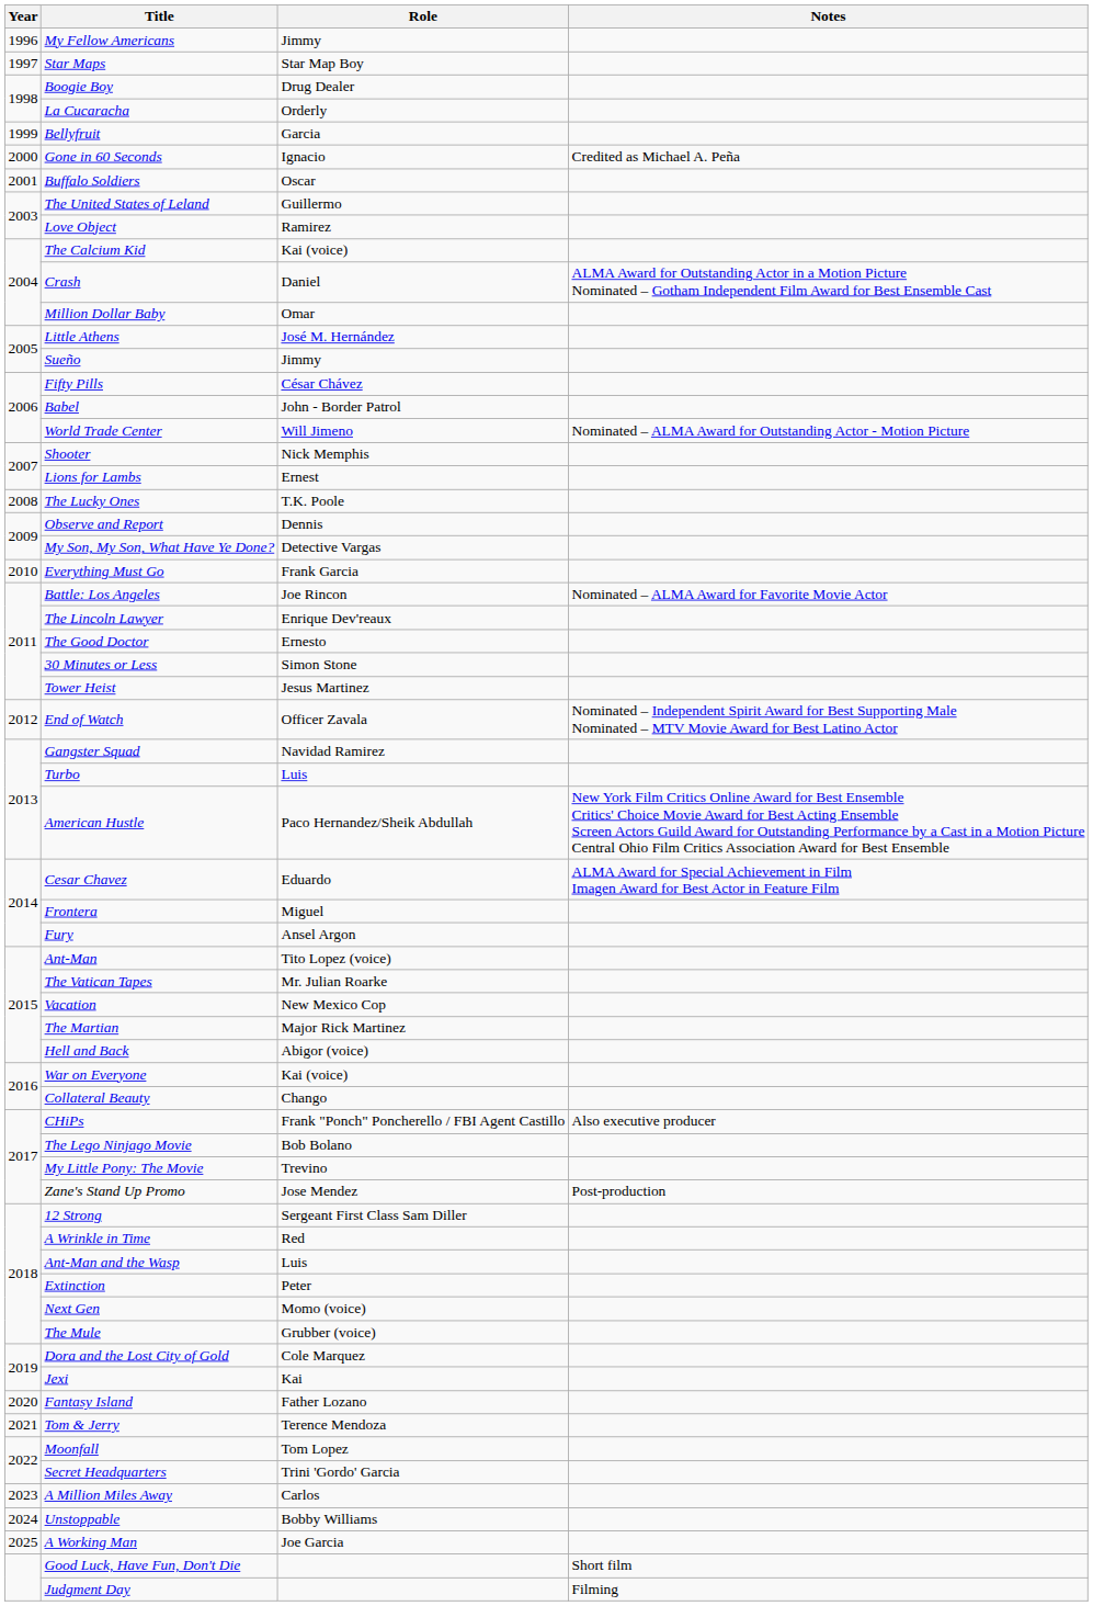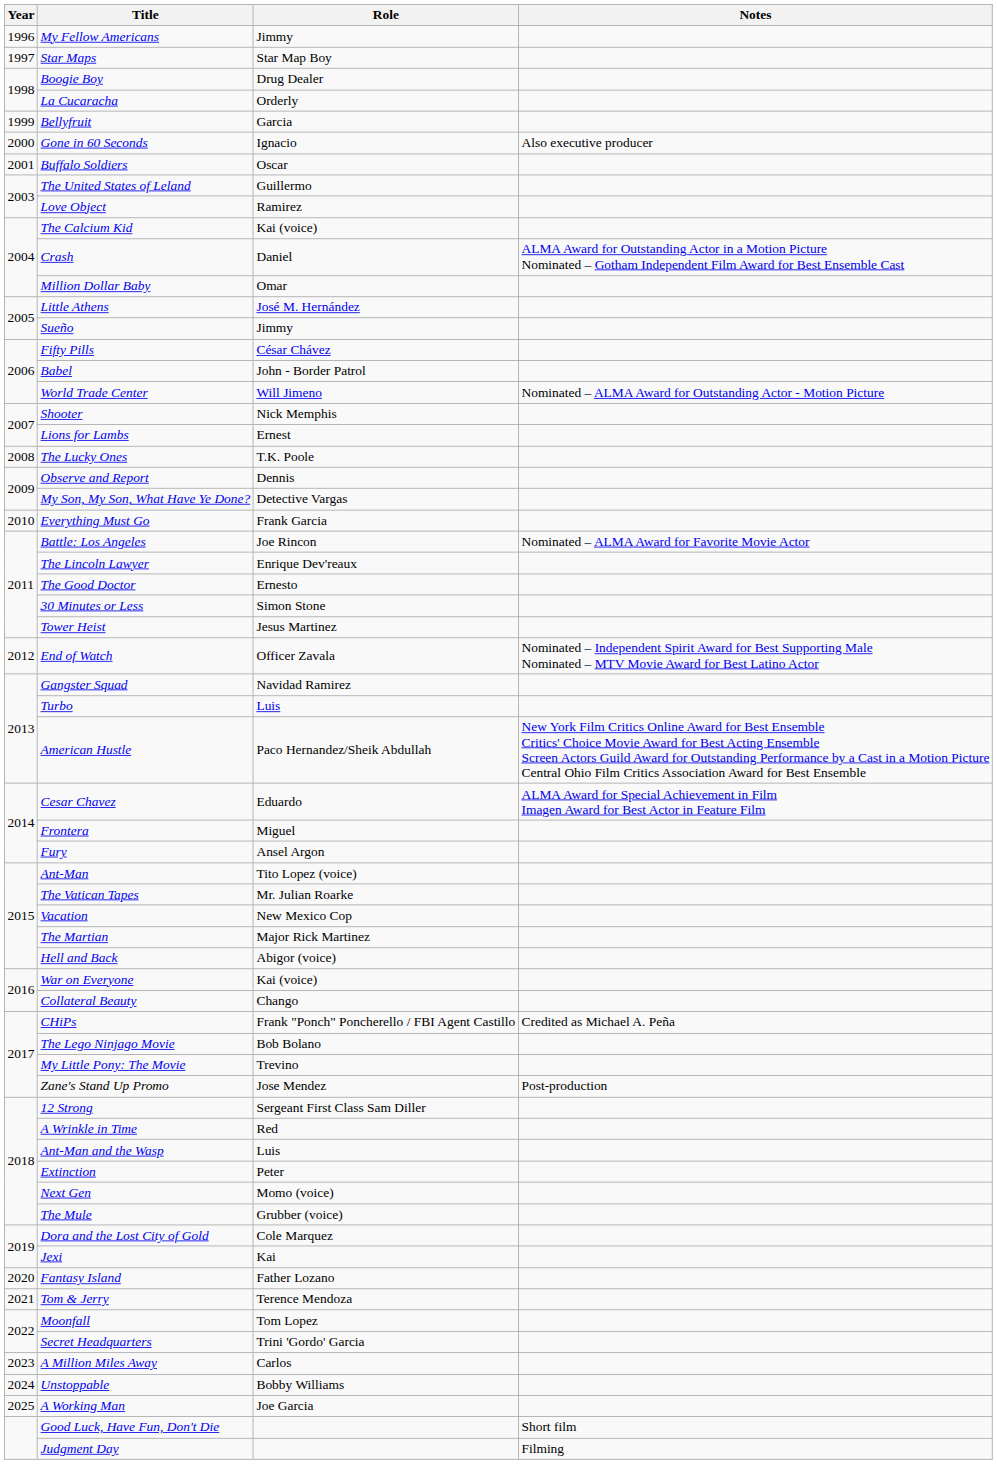 <table class="wikitable sortable">
 <tr>
 <th>Year</th>
 <th>Title</th>
 <th>Role</th>
 <th>Notes</th>
 </tr>
 <tr>
 <td>1996</td>
 <td><em><a href='#'>My Fellow Americans</a></em></td>
 <td>Jimmy</td>
 <td></td>
 </tr>
 <tr>
 <td>1997</td>
 <td><em><a href='#'>Star Maps</a></em></td>
 <td>Star Map Boy</td>
 <td></td>
 </tr>
 <tr>
 <td rowspan="2">1998</td>
 <td><em><a href='#'>Boogie Boy</a></em></td>
 <td>Drug Dealer</td>
 <td></td>
 </tr>
 <tr>
 <td><em><a href='#'>La Cucaracha</a></em></td>
 <td>Orderly</td>
 <td></td>
 </tr>
 <tr>
 <td>1999</td>
 <td><em><a href='#'>Bellyfruit</a></em></td>
 <td>Garcia</td>
 <td></td>
 </tr>
 <tr>
 <td>2000</td>
 <td><em><a href='#'>Gone in 60 Seconds</a></em></td>
 <td>Ignacio</td>
-<td>Credited as Michael A. Peña</td>
+<td>Also executive producer</td>
 </tr>
 <tr>
 <td>2001</td>
 <td><em><a href='#'>Buffalo Soldiers</a></em></td>
 <td>Oscar</td>
 <td></td>
 </tr>
 <tr>
 <td rowspan="2">2003</td>
 <td><em><a href='#'>The United States of Leland</a></em></td>
 <td>Guillermo</td>
 <td></td>
 </tr>
 <tr>
 <td><em><a href='#'>Love Object</a></em></td>
 <td>Ramirez</td>
 <td></td>
 </tr>
 <tr>
 <td rowspan="3">2004</td>
 <td><em><a href='#'>The Calcium Kid</a></em></td>
 <td>Kai (voice)</td>
 <td></td>
 </tr>
 <tr>
 <td><em><a href='#'>Crash</a></em></td>
 <td>Daniel</td>
 <td><a href='#'>ALMA Award for Outstanding Actor in a Motion Picture</a><br>Nominated – <a href='#'>Gotham Independent Film Award for Best Ensemble Cast</a></td>
 </tr>
 <tr>
 <td><em><a href='#'>Million Dollar Baby</a></em></td>
 <td>Omar</td>
 <td></td>
 </tr>
 <tr>
 <td rowspan="2">2005</td>
 <td><em><a href='#'>Little Athens</a></em></td>
 <td><a href='#'>José M. Hernández</a></td>
 <td></td>
 </tr>
 <tr>
 <td><em><a href='#'>Sueño</a></em></td>
 <td>Jimmy</td>
 <td></td>
 </tr>
 <tr>
 <td rowspan="3">2006</td>
 <td><em><a href='#'>Fifty Pills</a></em></td>
 <td><a href='#'>César Chávez</a></td>
 <td></td>
 </tr>
 <tr>
 <td><em><a href='#'>Babel</a></em></td>
 <td>John - Border Patrol</td>
 <td></td>
 </tr>
 <tr>
 <td><em><a href='#'>World Trade Center</a></em></td>
 <td><a href='#'>Will Jimeno</a></td>
 <td>Nominated – <a href='#'>ALMA Award for Outstanding Actor - Motion Picture</a></td>
 </tr>
 <tr>
 <td rowspan="2">2007</td>
 <td><em><a href='#'>Shooter</a></em></td>
 <td>Nick Memphis</td>
 <td></td>
 </tr>
 <tr>
 <td><em><a href='#'>Lions for Lambs</a></em></td>
 <td>Ernest</td>
 <td></td>
 </tr>
 <tr>
 <td>2008</td>
 <td><em><a href='#'>The Lucky Ones</a></em></td>
 <td>T.K. Poole</td>
 <td></td>
 </tr>
 <tr>
 <td rowspan="2">2009</td>
 <td><em><a href='#'>Observe and Report</a></em></td>
 <td>Dennis</td>
 <td></td>
 </tr>
 <tr>
 <td><em><a href='#'>My Son, My Son, What Have Ye Done?</a></em></td>
 <td>Detective Vargas</td>
 <td></td>
 </tr>
 <tr>
 <td>2010</td>
 <td><em><a href='#'>Everything Must Go</a></em></td>
 <td>Frank Garcia</td>
 <td></td>
 </tr>
 <tr>
 <td rowspan="5">2011</td>
 <td><em><a href='#'>Battle: Los Angeles</a></em></td>
 <td>Joe Rincon</td>
 <td>Nominated – <a href='#'>ALMA Award for Favorite Movie Actor</a></td>
 </tr>
 <tr>
 <td><em><a href='#'>The Lincoln Lawyer</a></em></td>
 <td>Enrique Dev'reaux</td>
 <td></td>
 </tr>
 <tr>
 <td><em><a href='#'>The Good Doctor</a></em></td>
 <td>Ernesto</td>
 <td></td>
 </tr>
 <tr>
 <td><em><a href='#'>30 Minutes or Less</a></em></td>
 <td>Simon Stone</td>
 <td></td>
 </tr>
 <tr>
 <td><em><a href='#'>Tower Heist</a></em></td>
 <td>Jesus Martinez</td>
 <td></td>
 </tr>
 <tr>
 <td>2012</td>
 <td><em><a href='#'>End of Watch</a></em></td>
 <td>Officer Zavala</td>
 <td>Nominated – <a href='#'>Independent Spirit Award for Best Supporting Male</a><br>Nominated – <a href='#'>MTV Movie Award for Best Latino Actor</a></td>
 </tr>
 <tr>
 <td rowspan="3">2013</td>
 <td><em><a href='#'>Gangster Squad</a></em></td>
 <td>Navidad Ramirez</td>
 <td></td>
 </tr>
 <tr>
 <td><em><a href='#'>Turbo</a></em></td>
 <td><a href='#'>Luis</a></td>
 <td></td>
 </tr>
 <tr>
 <td><em><a href='#'>American Hustle</a></em></td>
 <td>Paco Hernandez/Sheik Abdullah</td>
 <td><a href='#'>New York Film Critics Online Award for Best Ensemble</a><br><a href='#'>Critics' Choice Movie Award for Best Acting Ensemble</a><br><a href='#'>Screen Actors Guild Award for Outstanding Performance by a Cast in a Motion Picture</a><br>Central Ohio Film Critics Association Award for Best Ensemble</td>
 </tr>
 <tr>
 <td rowspan="3">2014</td>
 <td><em><a href='#'>Cesar Chavez</a></em></td>
 <td>Eduardo</td>
 <td><a href='#'>ALMA Award for Special Achievement in Film</a><br><a href='#'>Imagen Award for Best Actor in Feature Film</a></td>
 </tr>
 <tr>
 <td><em><a href='#'>Frontera</a></em></td>
 <td>Miguel</td>
 <td></td>
 </tr>
 <tr>
 <td><em><a href='#'>Fury</a></em></td>
 <td>Ansel Argon</td>
 <td></td>
 </tr>
 <tr>
 <td rowspan="5">2015</td>
 <td><em><a href='#'>Ant-Man</a></em></td>
 <td>Tito Lopez (voice)</td>
 <td></td>
 </tr>
 <tr>
 <td><em><a href='#'>The Vatican Tapes</a></em></td>
 <td>Mr. Julian Roarke</td>
 <td></td>
 </tr>
 <tr>
 <td><em><a href='#'>Vacation</a></em></td>
 <td>New Mexico Cop</td>
 <td></td>
 </tr>
 <tr>
 <td><em><a href='#'>The Martian</a></em></td>
 <td>Major Rick Martinez</td>
 <td></td>
 </tr>
 <tr>
 <td><em><a href='#'>Hell and Back</a></em></td>
 <td>Abigor (voice)</td>
 <td></td>
 </tr>
 <tr>
 <td rowspan="2">2016</td>
 <td><em><a href='#'>War on Everyone</a></em></td>
 <td>Kai (voice)</td>
 <td></td>
 </tr>
 <tr>
 <td><em><a href='#'>Collateral Beauty</a></em></td>
 <td>Chango</td>
 <td></td>
 </tr>
 <tr>
 <td rowspan="4">2017</td>
 <td><em><a href='#'>CHiPs</a></em></td>
 <td>Frank "Ponch" Poncherello / FBI Agent Castillo</td>
-<td>Also executive producer</td>
+<td>Credited as Michael A. Peña</td>
 </tr>
 <tr>
 <td><em><a href='#'>The Lego Ninjago Movie</a></em></td>
 <td>Bob Bolano</td>
 <td></td>
 </tr>
 <tr>
 <td><em><a href='#'>My Little Pony: The Movie</a></em></td>
 <td>Trevino</td>
 <td></td>
 </tr>
 <tr>
 <td><em>Zane's Stand Up Promo</em></td>
 <td>Jose Mendez</td>
 <td>Post-production</td>
 </tr>
 <tr>
 <td rowspan="6">2018</td>
 <td><em><a href='#'>12 Strong</a></em></td>
 <td>Sergeant First Class Sam Diller</td>
 <td></td>
 </tr>
 <tr>
 <td><em><a href='#'>A Wrinkle in Time</a></em></td>
 <td>Red</td>
 <td></td>
 </tr>
 <tr>
 <td><em><a href='#'>Ant-Man and the Wasp</a></em></td>
 <td>Luis</td>
 <td></td>
 </tr>
 <tr>
 <td><em><a href='#'>Extinction</a></em></td>
 <td>Peter</td>
 <td></td>
 </tr>
 <tr>
 <td><em><a href='#'>Next Gen</a></em></td>
 <td>Momo (voice)</td>
 <td></td>
 </tr>
 <tr>
 <td><em><a href='#'>The Mule</a></em></td>
 <td>Grubber (voice)</td>
 <td></td>
 </tr>
 <tr>
 <td rowspan="2">2019</td>
 <td><em><a href='#'>Dora and the Lost City of Gold</a></em></td>
 <td>Cole Marquez</td>
 <td></td>
 </tr>
 <tr>
 <td><em><a href='#'>Jexi</a></em></td>
 <td>Kai</td>
 <td></td>
 </tr>
 <tr>
 <td>2020</td>
 <td><em><a href='#'>Fantasy Island</a></em></td>
 <td>Father Lozano</td>
 <td></td>
 </tr>
 <tr>
 <td>2021</td>
 <td><em><a href='#'>Tom & Jerry</a></em></td>
 <td>Terence Mendoza</td>
 <td></td>
 </tr>
 <tr>
 <td rowspan="2">2022</td>
 <td><em><a href='#'>Moonfall</a></em></td>
 <td>Tom Lopez</td>
 <td></td>
 </tr>
 <tr>
 <td><em><a href='#'>Secret Headquarters</a></em></td>
 <td>Trini 'Gordo' Garcia</td>
 <td></td>
 </tr>
 <tr>
 <td>2023</td>
 <td><em><a href='#'>A Million Miles Away</a></em></td>
 <td>Carlos</td>
 <td></td>
 </tr>
 <tr>
 <td>2024</td>
 <td><em><a href='#'>Unstoppable</a></em></td>
 <td>Bobby Williams</td>
 <td></td>
 </tr>
 <tr>
 <td>2025</td>
 <td><em><a href='#'>A Working Man</a></em></td>
 <td>Joe Garcia</td>
 <td></td>
 </tr>
 <tr>
 <td rowspan="2"></td>
 <td><em><a href='#'>Good Luck, Have Fun, Don't Die</a></em></td>
 <td></td>
 <td>Short film</td>
 </tr>
 <tr>
 <td><em><a href='#'>Judgment Day</a></em></td>
 <td></td>
 <td>Filming</td>
 </tr>
 </table>
